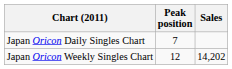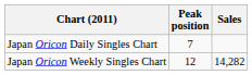 <table class="wikitable">
 <tr>
 <th>Chart (2011)</th>
 <th>Peak<br>position</th>
 <th>Sales</th>
 </tr>
 <tr>
 <td>Japan <em><a href='#'>Oricon</a></em> Daily Singles Chart</td>
 <td align="center">7</td>
 </tr>
 <tr>
 <td>Japan <em><a href='#'>Oricon</a></em> Weekly Singles Chart</td>
 <td align="center">12</td>
-<td align="center">14,202</td>
+<td align="center">14,282</td>
 </tr>
 </table>
